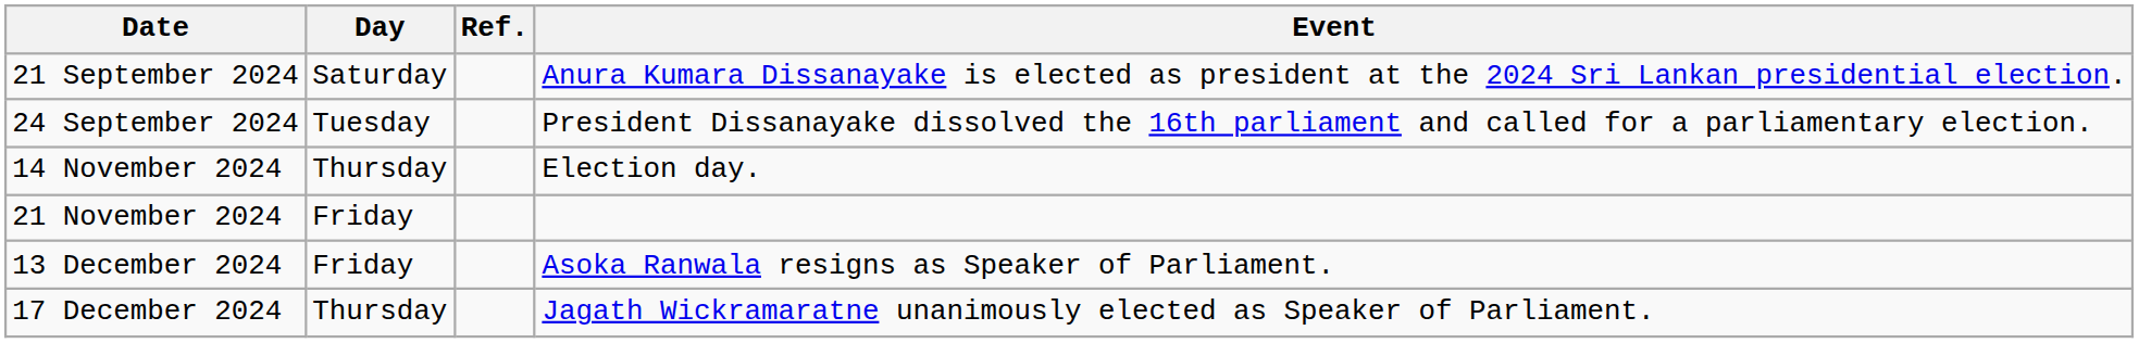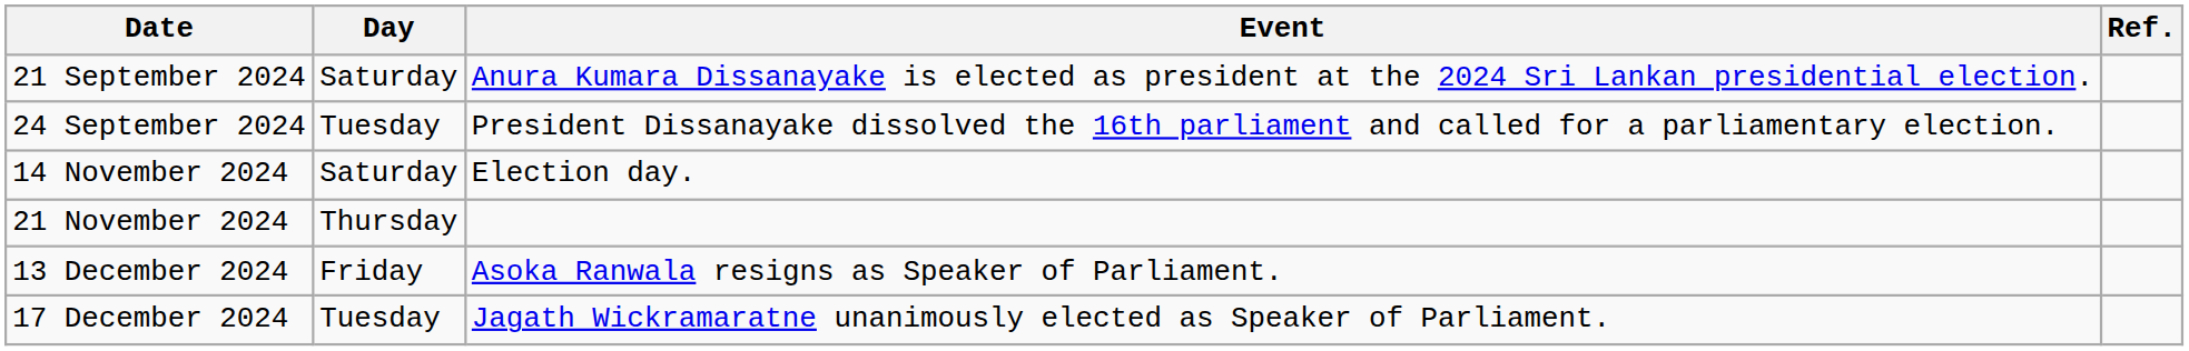 <table class=wikitable style="font-size:90%">
 <tr>
 <th>Date</th>
 <th>Day</th>
+<th>Event</th>
 <th>Ref.</th>
-<th>Event</th>
 </tr>
 <tr>
 <td>21 September 2024</td>
 <td>Saturday</td>
+<td><a href='#'>Anura Kumara Dissanayake</a> is elected as president at the <a href='#'>2024 Sri Lankan presidential election</a>.</td>
 <td></td>
-<td><a href='#'>Anura Kumara Dissanayake</a> is elected as president at the <a href='#'>2024 Sri Lankan presidential election</a>.</td>
 </tr>
 <tr>
 <td>24 September 2024</td>
 <td>Tuesday</td>
+<td>President Dissanayake dissolved the <a href='#'>16th parliament</a> and called for a parliamentary election.</td>
 <td></td>
-<td>President Dissanayake dissolved the <a href='#'>16th parliament</a> and called for a parliamentary election.</td>
 </tr>
 <tr>
 <td>14 November 2024</td>
-<td>Thursday</td>
+<td>Saturday</td>
+<td>Election day.</td>
 <td></td>
-<td>Election day.</td>
 </tr>
 <tr>
 <td>21 November 2024</td>
-<td>Friday</td>
+<td>Thursday</td>
 <td></td>
 <td></td>
 </tr>
 <tr>
 <td>13 December 2024</td>
 <td>Friday</td>
+<td><a href='#'>Asoka Ranwala</a> resigns as Speaker of Parliament.</td>
 <td></td>
-<td><a href='#'>Asoka Ranwala</a> resigns as Speaker of Parliament.</td>
 </tr>
 <tr>
 <td>17 December 2024</td>
-<td>Thursday</td>
+<td>Tuesday</td>
+<td><a href='#'>Jagath Wickramaratne</a> unanimously elected as Speaker of Parliament.</td>
 <td></td>
-<td><a href='#'>Jagath Wickramaratne</a> unanimously elected as Speaker of Parliament.</td>
 </tr>
 </table>
